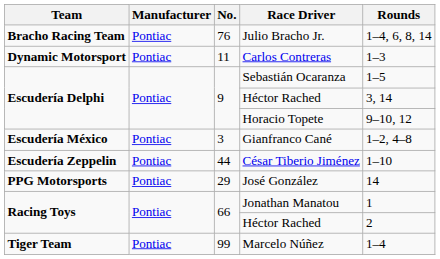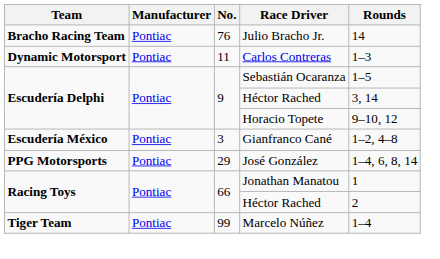 <table class="wikitable">
 <tr>
 <th>Team</th>
 <th>Manufacturer</th>
 <th>No.</th>
 <th>Race Driver</th>
 <th>Rounds</th>
 </tr>
 <tr>
 <td><strong>Bracho Racing Team</strong></td>
 <td><a href='#'>Pontiac</a></td>
 <td>76</td>
 <td>Julio Bracho Jr.</td>
-<td>1–4, 6, 8, 14</td>
+<td>14</td>
 </tr>
 <tr>
 <td><strong>Dynamic Motorsport</strong></td>
 <td><a href='#'>Pontiac</a></td>
 <td>11</td>
 <td><a href='#'>Carlos Contreras</a></td>
 <td>1–3</td>
 </tr>
 <tr>
 <td rowspan=3><strong>Escudería Delphi</strong></td>
 <td rowspan=3><a href='#'>Pontiac</a></td>
 <td rowspan=3>9</td>
 <td>Sebastián Ocaranza</td>
 <td>1–5</td>
 </tr>
 <tr>
 <td>Héctor Rached</td>
 <td>3, 14</td>
 </tr>
 <tr>
 <td>Horacio Topete</td>
 <td>9–10, 12</td>
 </tr>
 <tr>
 <td><strong>Escudería México</strong></td>
 <td><a href='#'>Pontiac</a></td>
 <td>3</td>
 <td>Gianfranco Cané</td>
 <td>1–2, 4–8</td>
 </tr>
 <tr>
-<td><strong>Escudería Zeppelin</strong></td>
-<td><a href='#'>Pontiac</a></td>
-<td>44</td>
-<td><a href='#'>César Tiberio Jiménez</a></td>
-<td>1–10</td>
-</tr>
-<tr>
 <td><strong>PPG Motorsports</strong></td>
 <td><a href='#'>Pontiac</a></td>
 <td>29</td>
 <td>José González</td>
-<td>14</td>
+<td>1–4, 6, 8, 14</td>
 </tr>
 <tr>
 <td rowspan=2><strong>Racing Toys</strong></td>
 <td rowspan=2><a href='#'>Pontiac</a></td>
 <td rowspan=2>66</td>
 <td>Jonathan Manatou</td>
 <td>1</td>
 </tr>
 <tr>
 <td>Héctor Rached</td>
 <td>2</td>
 </tr>
 <tr>
 <td><strong>Tiger Team</strong></td>
 <td><a href='#'>Pontiac</a></td>
 <td>99</td>
 <td>Marcelo Núñez</td>
 <td>1–4</td>
 </tr>
 </table>
